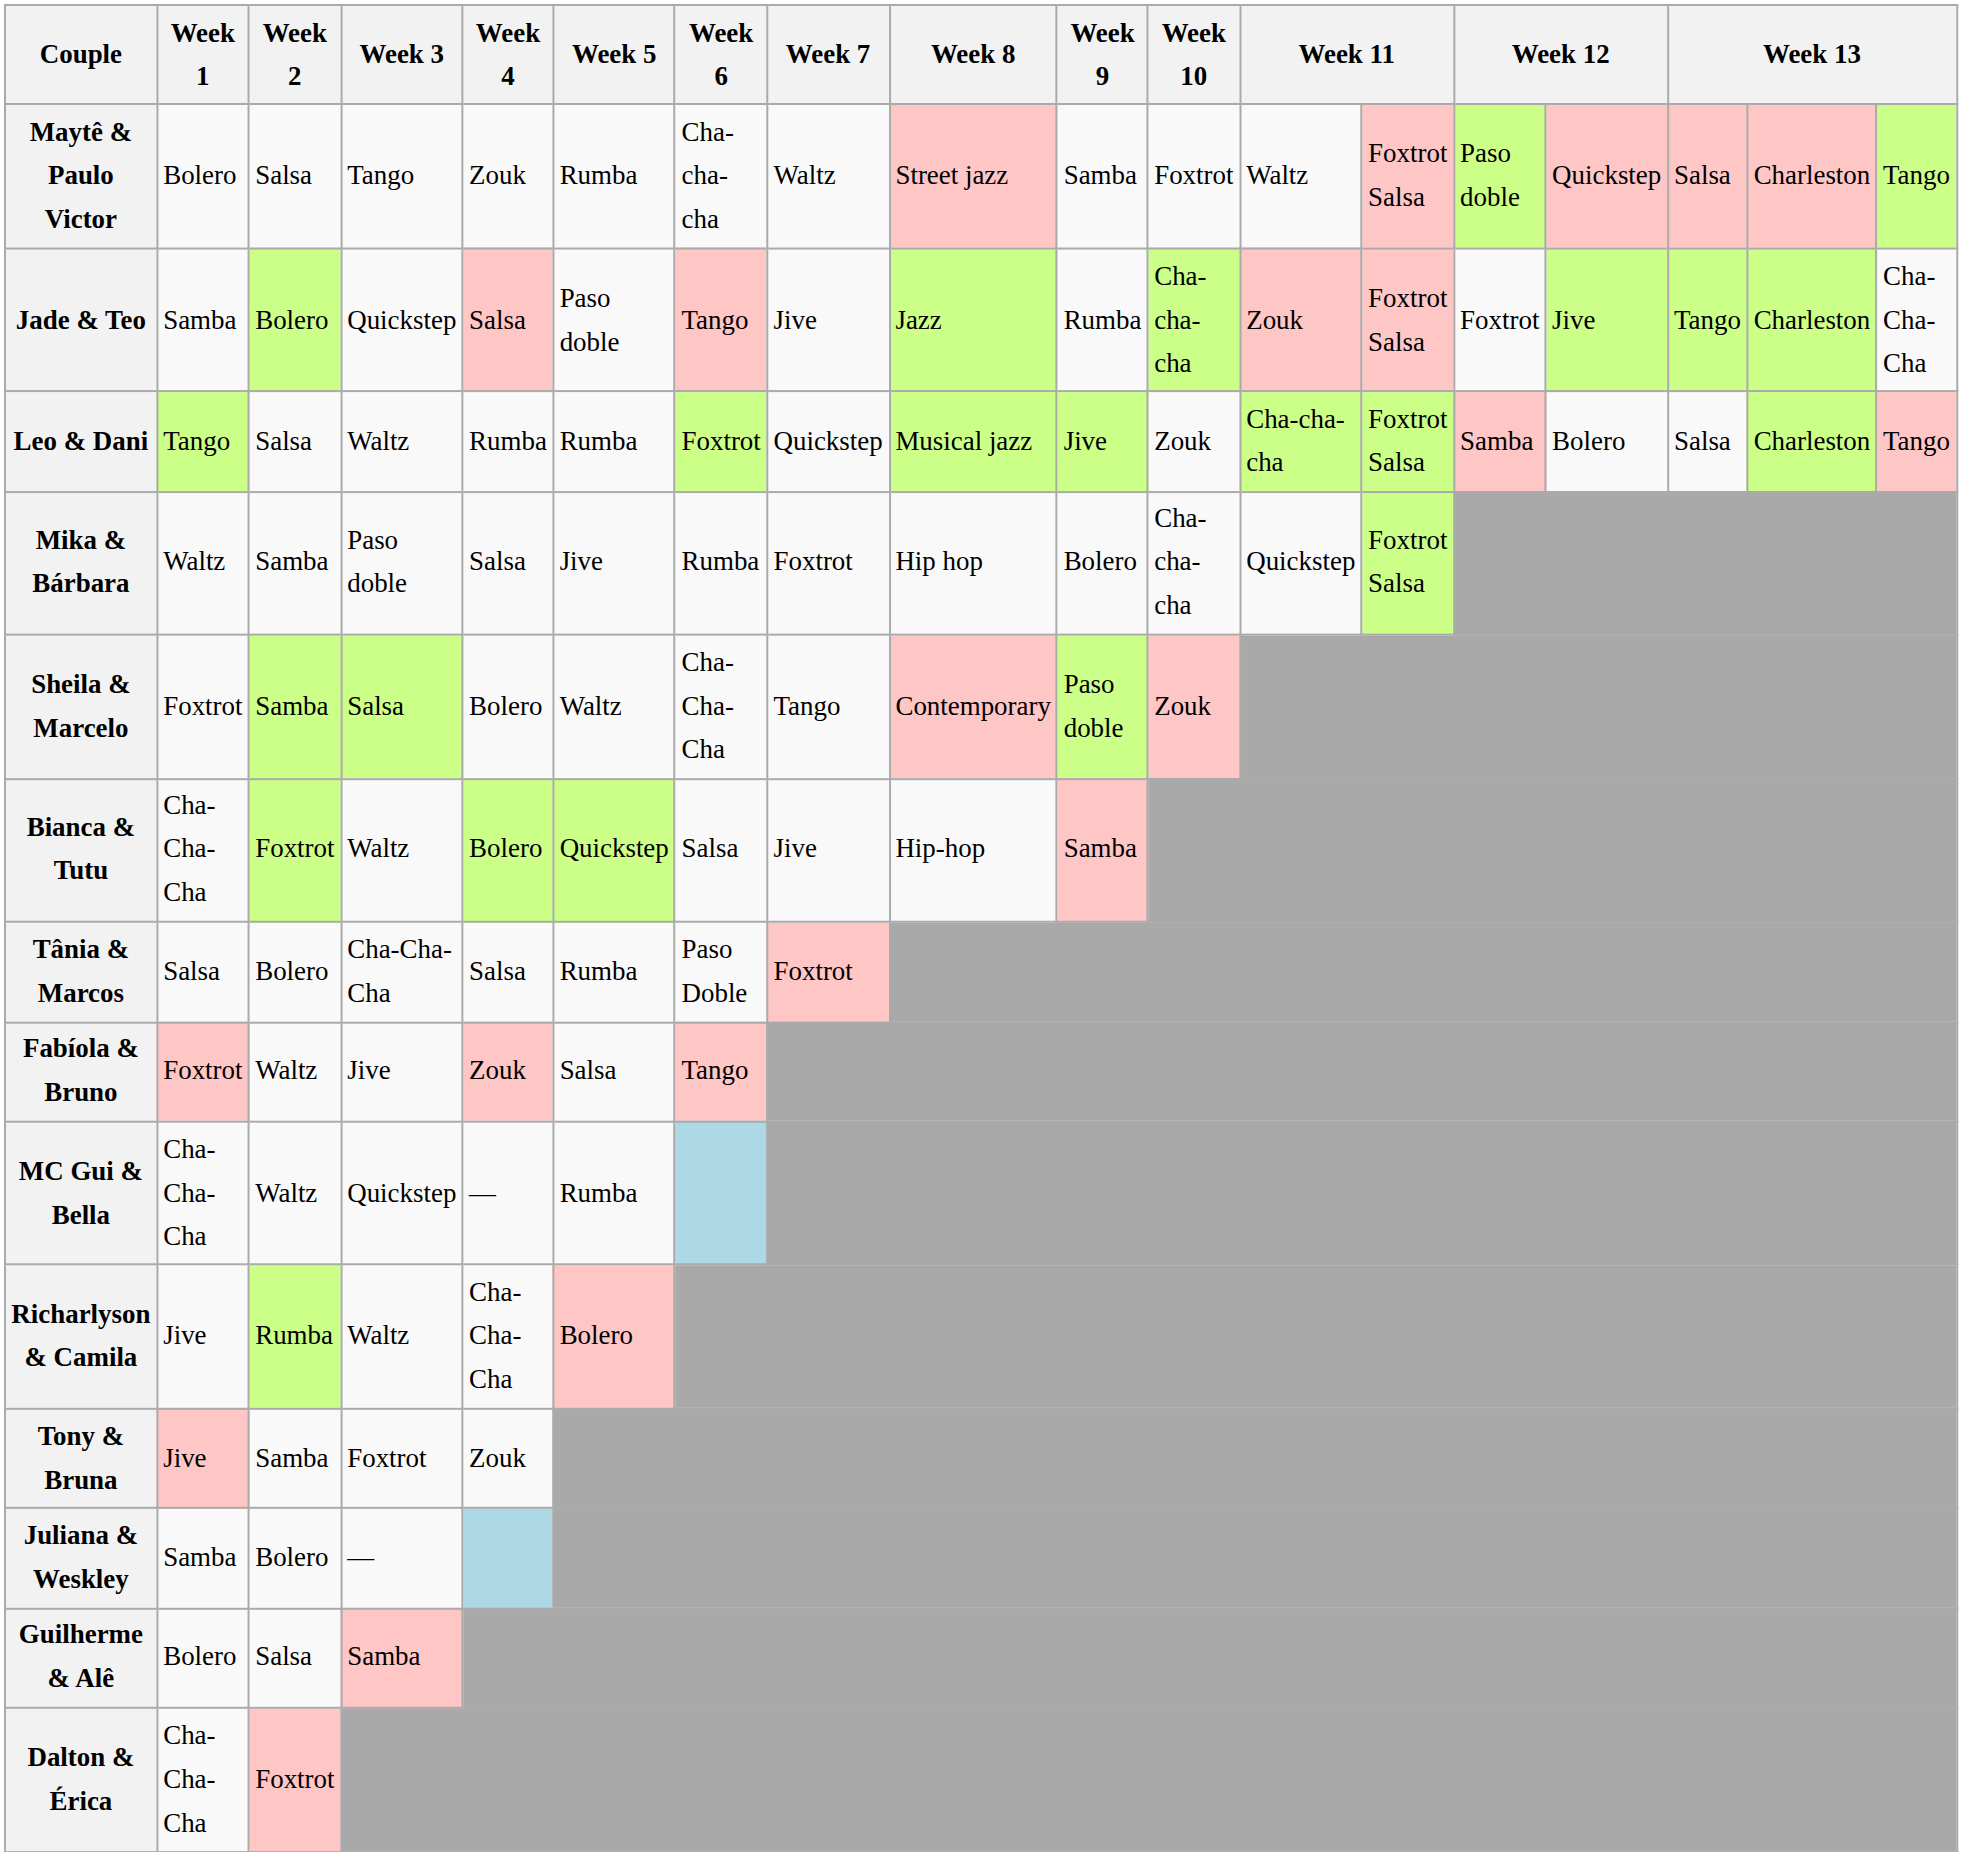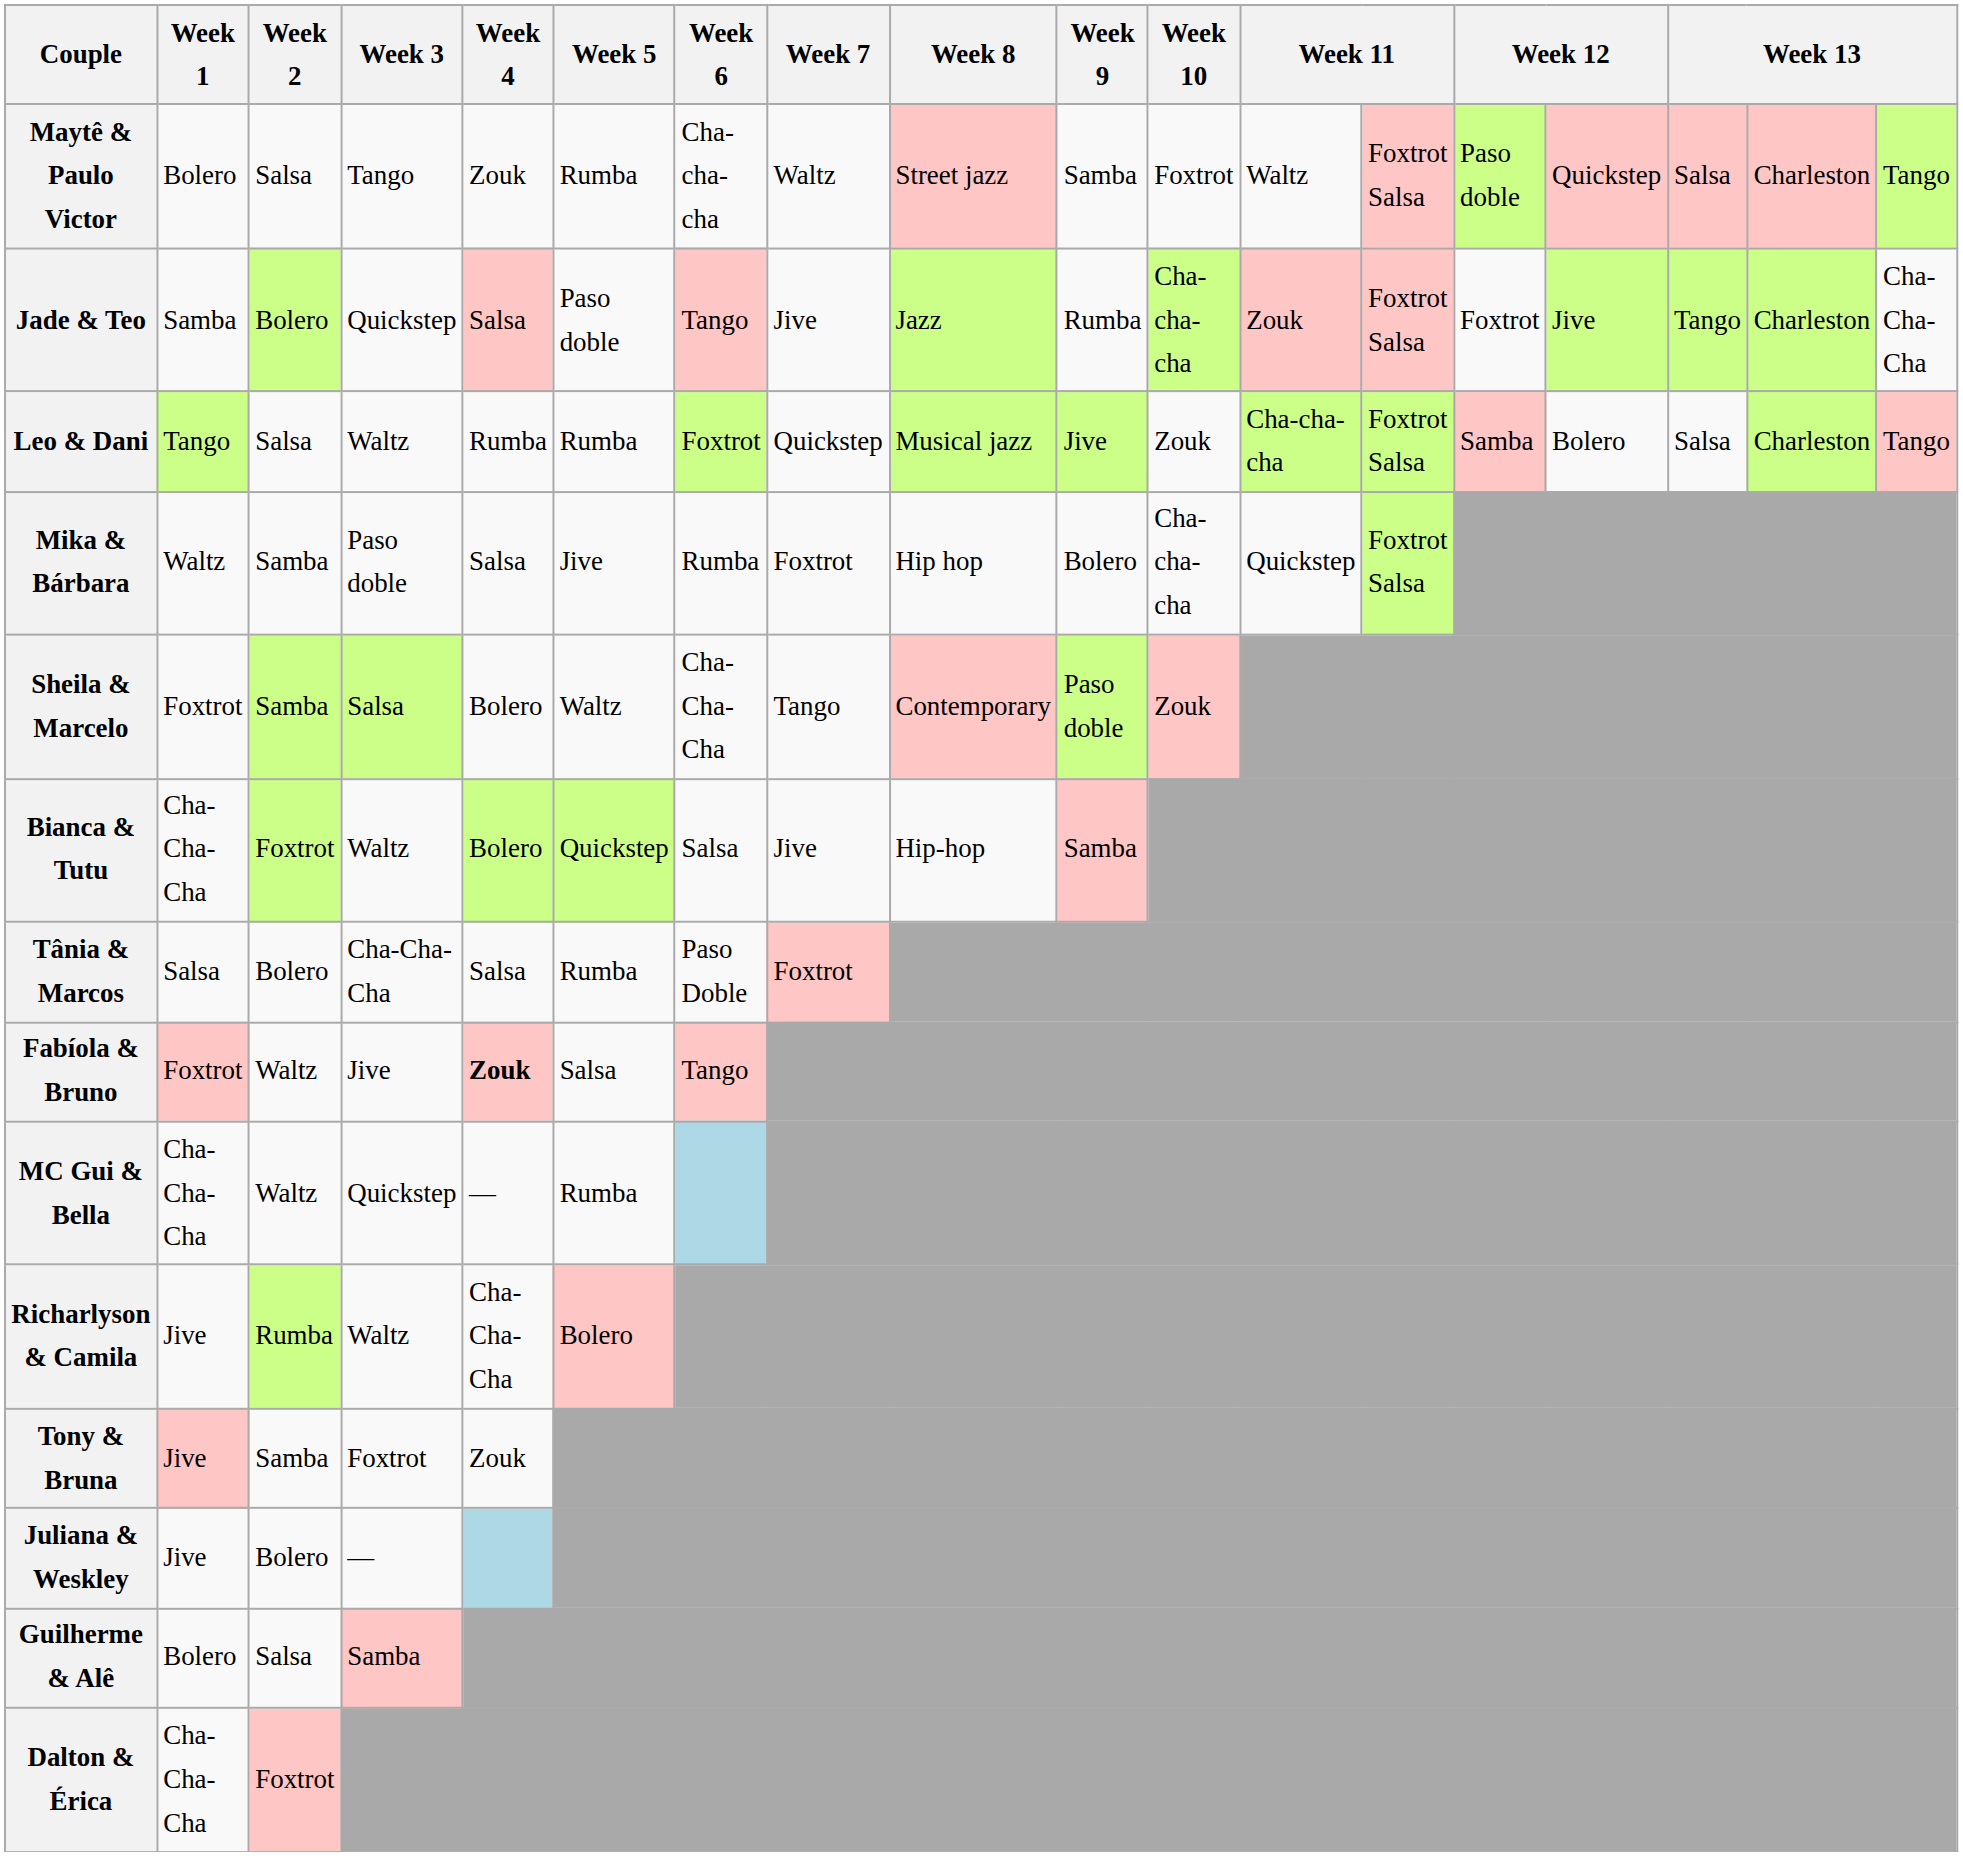 <table class="wikitable" style="text-align:left; font-size:85%; width:65%; line-height:22px;">
 <tr>
 <th>Couple</th>
 <th>Week 1</th>
 <th>Week 2</th>
 <th>Week 3</th>
 <th>Week 4</th>
 <th>Week 5</th>
 <th>Week 6</th>
 <th>Week 7</th>
 <th>Week 8</th>
 <th>Week 9</th>
 <th>Week 10</th>
 <th colspan="2">Week 11</th>
 <th colspan="2">Week 12</th>
 <th colspan="3">Week 13</th>
 </tr>
 <tr>
 <th>Maytê & Paulo Victor</th>
 <td>Bolero</td>
 <td>Salsa</td>
 <td>Tango</td>
 <td>Zouk</td>
 <td>Rumba</td>
 <td>Cha-cha-cha</td>
 <td>Waltz</td>
 <td style="background:#ffc6c6;">Street jazz<br></td>
 <td>Samba</td>
 <td>Foxtrot</td>
 <td>Waltz</td>
 <td style="background:#ffc6c6;">Foxtrot<br>Salsa</td>
 <td style="background:#ccff88;">Paso doble</td>
 <td style="background:#ffc6c6;">Quickstep</td>
 <td style="background:#ffc6c6;">Salsa</td>
 <td style="background:#ffc6c6;">Charleston</td>
 <td style="background:#ccff88;">Tango</td>
 </tr>
 <tr>
 <th>Jade & Teo</th>
 <td>Samba</td>
 <td style="background:#ccff88;">Bolero</td>
 <td>Quickstep</td>
 <td style="background:#ffc6c6;">Salsa</td>
 <td>Paso doble</td>
 <td style="background:#ffc6c6;">Tango</td>
 <td>Jive</td>
 <td style="background:#ccff88;">Jazz<br></td>
 <td>Rumba</td>
 <td style="background:#ccff88;">Cha-cha-cha</td>
 <td style="background:#ffc6c6;">Zouk</td>
 <td style="background:#ffc6c6;">Foxtrot<br>Salsa</td>
 <td>Foxtrot</td>
 <td style="background:#ccff88;">Jive</td>
 <td style="background:#ccff88;">Tango</td>
 <td style="background:#ccff88;">Charleston</td>
 <td>Cha-Cha-Cha</td>
 </tr>
 <tr>
 <th>Leo & Dani</th>
 <td style="background:#ccff88;">Tango</td>
 <td>Salsa</td>
 <td>Waltz</td>
 <td>Rumba</td>
 <td>Rumba</td>
 <td style="background:#ccff88;">Foxtrot</td>
 <td>Quickstep</td>
 <td style="background:#ccff88;">Musical jazz<br></td>
 <td style="background:#ccff88;">Jive</td>
 <td>Zouk</td>
 <td style="background:#ccff88;">Cha-cha-cha</td>
 <td style="background:#ccff88;">Foxtrot<br>Salsa</td>
 <td style="background:#ffc6c6;">Samba</td>
 <td>Bolero</td>
 <td>Salsa</td>
 <td style="background:#ccff88;">Charleston</td>
 <td style="background:#ffc6c6;">Tango</td>
 </tr>
 <tr>
 <th>Mika & Bárbara</th>
 <td>Waltz</td>
 <td>Samba</td>
 <td>Paso doble</td>
 <td>Salsa</td>
 <td>Jive</td>
 <td>Rumba</td>
 <td>Foxtrot</td>
 <td>Hip hop<br></td>
 <td>Bolero</td>
 <td>Cha-cha-cha</td>
 <td>Quickstep</td>
 <td style="background:#ccff88;">Foxtrot<br>Salsa</td>
 <td colspan="5" style="background:darkgrey"></td>
 </tr>
 <tr>
 <th>Sheila & Marcelo</th>
 <td>Foxtrot</td>
 <td style="background:#ccff88;">Samba</td>
 <td style="background:#ccff88;">Salsa</td>
 <td>Bolero</td>
 <td>Waltz</td>
 <td>Cha-Cha-Cha</td>
 <td>Tango</td>
 <td style="background:#ffc6c6;">Contemporary<br></td>
 <td style="background:#ccff88;">Paso doble</td>
 <td style="background:#ffc6c6;">Zouk</td>
 <td colspan="7" style="background:darkgrey"></td>
 </tr>
 <tr>
 <th>Bianca & Tutu</th>
 <td>Cha-Cha-Cha</td>
 <td style="background:#ccff88;">Foxtrot</td>
 <td>Waltz</td>
 <td style="background:#ccff88;">Bolero</td>
 <td style="background:#ccff88;">Quickstep</td>
 <td>Salsa</td>
 <td>Jive</td>
 <td>Hip-hop<br></td>
 <td style="background:#ffc6c6;">Samba</td>
 <td colspan="8" style="background:darkgrey"></td>
 </tr>
 <tr>
 <th>Tânia & Marcos</th>
 <td>Salsa</td>
 <td>Bolero</td>
 <td>Cha-Cha-Cha</td>
 <td>Salsa</td>
 <td>Rumba</td>
 <td>Paso Doble</td>
 <td style="background:#ffc6c6;">Foxtrot</td>
 <td colspan="10" style="background:darkgrey"></td>
 </tr>
 <tr>
 <th>Fabíola & Bruno</th>
 <td style="background:#ffc6c6;">Foxtrot</td>
 <td>Waltz</td>
 <td>Jive</td>
-<td style="background:#ffc6c6;">Zouk</td>
+<td style="background:#ffc6c6;"><strong>Zouk</strong></td>
 <td>Salsa</td>
 <td style="background:#ffc6c6;">Tango</td>
 <td colspan="11" style="background:darkgrey"></td>
 </tr>
 <tr>
 <th>MC Gui & Bella</th>
 <td>Cha-Cha-Cha</td>
 <td>Waltz</td>
 <td>Quickstep</td>
 <td>—</td>
 <td>Rumba</td>
 <td style="background:lightblue;"></td>
 <td colspan="11" style="background:darkgrey"></td>
 </tr>
 <tr>
 <th>Richarlyson & Camila</th>
 <td>Jive</td>
 <td style="background:#ccff88;">Rumba</td>
 <td>Waltz</td>
 <td>Cha-Cha-Cha</td>
 <td style="background:#ffc6c6;">Bolero</td>
 <td colspan="12" style="background:darkgrey"></td>
 </tr>
 <tr>
 <th>Tony & Bruna</th>
 <td style="background:#ffc6c6;">Jive</td>
 <td>Samba</td>
 <td>Foxtrot</td>
 <td>Zouk</td>
 <td colspan="13" style="background:darkgrey"></td>
 </tr>
 <tr>
 <th>Juliana & Weskley</th>
-<td>Samba</td>
+<td>Jive</td>
 <td>Bolero</td>
 <td>—</td>
 <td style="background:lightblue;"></td>
 <td colspan="13" style="background:darkgrey"></td>
 </tr>
 <tr>
 <th>Guilherme & Alê</th>
 <td>Bolero</td>
 <td>Salsa</td>
 <td style="background:#ffc6c6;">Samba</td>
 <td colspan="14" style="background:darkgrey"></td>
 </tr>
 <tr>
 <th>Dalton & Érica</th>
 <td>Cha-Cha-Cha</td>
 <td style="background:#ffc6c6;">Foxtrot</td>
 <td colspan="15" style="background:darkgrey"></td>
 </tr>
 <tr>
 </tr>
 </table>
